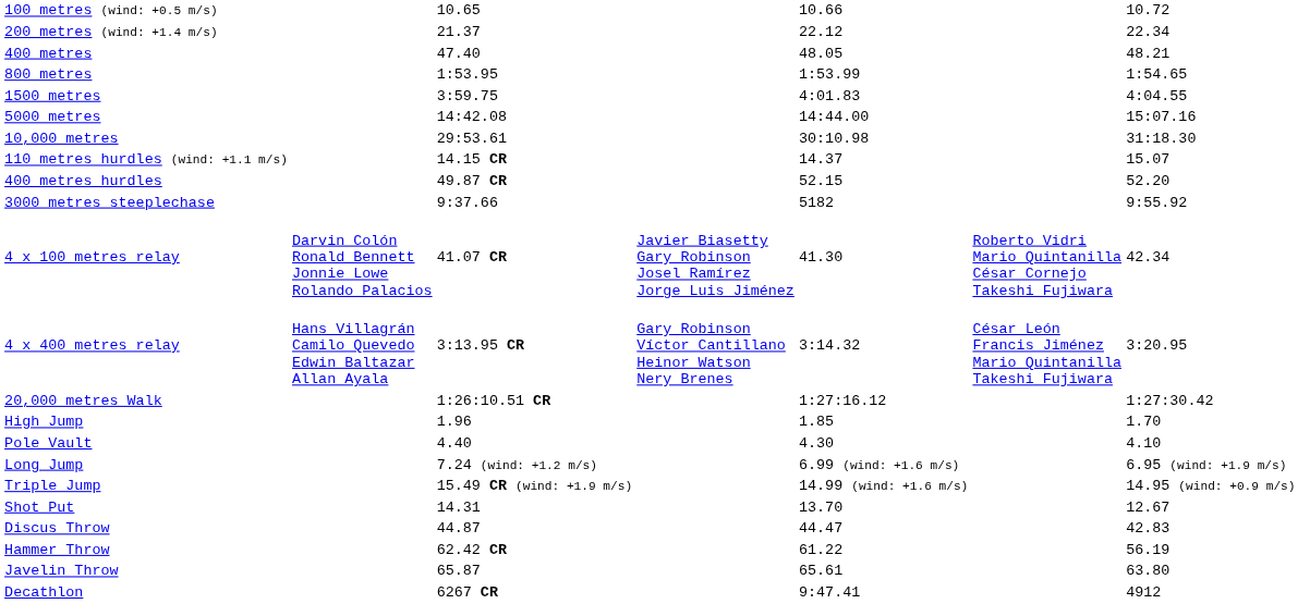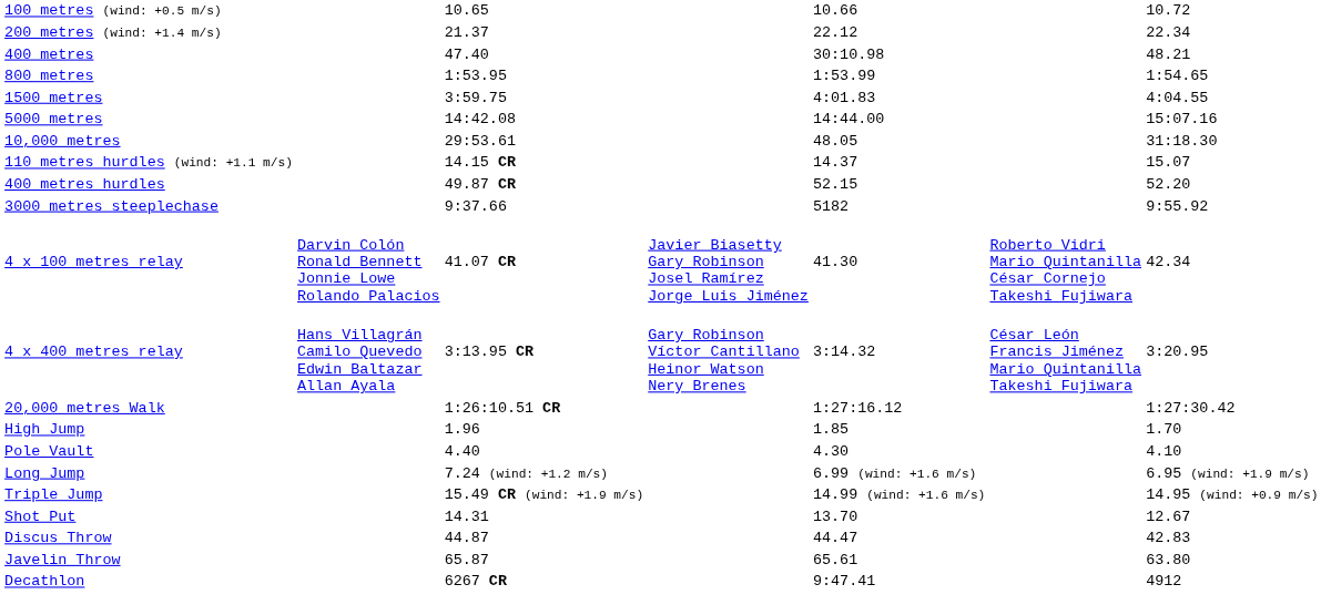 <table>
 <tr>
 <td><a href='#'>100 metres</a> <small>(wind: +0.5 m/s)</small></td>
 <td></td>
 <td>10.65</td>
 <td></td>
 <td>10.66</td>
 <td></td>
 <td>10.72</td>
 </tr>
 <tr>
 <td><a href='#'>200 metres</a> <small>(wind: +1.4 m/s)</small></td>
 <td></td>
 <td>21.37</td>
 <td></td>
 <td>22.12</td>
 <td></td>
 <td>22.34</td>
 </tr>
 <tr>
 <td><a href='#'>400 metres</a></td>
 <td></td>
 <td>47.40</td>
 <td></td>
-<td>48.05</td>
+<td>30:10.98</td>
 <td></td>
 <td>48.21</td>
 </tr>
 <tr>
 <td><a href='#'>800 metres</a></td>
 <td></td>
 <td>1:53.95</td>
 <td></td>
 <td>1:53.99</td>
 <td></td>
 <td>1:54.65</td>
 </tr>
 <tr>
 <td><a href='#'>1500 metres</a></td>
 <td></td>
 <td>3:59.75</td>
 <td></td>
 <td>4:01.83</td>
 <td></td>
 <td>4:04.55</td>
 </tr>
 <tr>
 <td><a href='#'>5000 metres</a></td>
 <td></td>
 <td>14:42.08</td>
 <td></td>
 <td>14:44.00</td>
 <td></td>
 <td>15:07.16</td>
 </tr>
 <tr>
 <td><a href='#'>10,000 metres</a></td>
 <td></td>
 <td>29:53.61</td>
 <td></td>
-<td>30:10.98</td>
+<td>48.05</td>
 <td></td>
 <td>31:18.30</td>
 </tr>
 <tr>
 <td><a href='#'>110 metres hurdles</a> <small>(wind: +1.1 m/s)</small></td>
 <td></td>
 <td>14.15 <strong>CR</strong></td>
 <td></td>
 <td>14.37</td>
 <td></td>
 <td>15.07</td>
 </tr>
 <tr>
 <td><a href='#'>400 metres hurdles</a></td>
 <td></td>
 <td>49.87 <strong>CR</strong></td>
 <td></td>
 <td>52.15</td>
 <td></td>
 <td>52.20</td>
 </tr>
 <tr>
 <td><a href='#'>3000 metres steeplechase</a></td>
 <td></td>
 <td>9:37.66</td>
 <td></td>
 <td>5182</td>
 <td></td>
 <td>9:55.92</td>
 </tr>
 <tr>
 <td><a href='#'>4 x 100 metres relay</a></td>
 <td> <br> <a href='#'>Darvin Colón</a> <br> <a href='#'>Ronald Bennett</a> <br> <a href='#'>Jonnie Lowe</a> <br> <a href='#'>Rolando Palacios</a></td>
 <td>41.07 <strong>CR</strong></td>
 <td> <br> <a href='#'>Javier Biasetty</a> <br> <a href='#'>Gary Robinson</a> <br> <a href='#'>Josel Ramírez</a> <br> <a href='#'>Jorge Luis Jiménez</a></td>
 <td>41.30</td>
 <td> <br> <a href='#'>Roberto Vidri</a> <br> <a href='#'>Mario Quintanilla</a> <br> <a href='#'>César Cornejo</a> <br> <a href='#'>Takeshi Fujiwara</a></td>
 <td>42.34</td>
 </tr>
 <tr>
 <td><a href='#'>4 x 400 metres relay</a></td>
 <td> <br> <a href='#'>Hans Villagrán</a> <br> <a href='#'>Camilo Quevedo</a> <br> <a href='#'>Edwin Baltazar</a> <br> <a href='#'>Allan Ayala</a></td>
 <td>3:13.95 <strong>CR</strong></td>
 <td> <br> <a href='#'>Gary Robinson</a> <br> <a href='#'>Víctor Cantillano</a> <br> <a href='#'>Heinor Watson</a> <br> <a href='#'>Nery Brenes</a></td>
 <td>3:14.32</td>
 <td> <br> <a href='#'>César León</a> <br> <a href='#'>Francis Jiménez</a> <br> <a href='#'>Mario Quintanilla</a> <br> <a href='#'>Takeshi Fujiwara</a></td>
 <td>3:20.95</td>
 </tr>
 <tr>
 <td><a href='#'>20,000 metres Walk</a></td>
 <td></td>
 <td>1:26:10.51 <strong>CR</strong></td>
 <td></td>
 <td>1:27:16.12</td>
 <td></td>
 <td>1:27:30.42</td>
 </tr>
 <tr>
 <td><a href='#'>High Jump</a></td>
 <td></td>
 <td>1.96</td>
 <td></td>
 <td>1.85</td>
 <td></td>
 <td>1.70</td>
 </tr>
 <tr>
 <td><a href='#'>Pole Vault</a></td>
 <td></td>
 <td>4.40</td>
 <td></td>
 <td>4.30</td>
 <td></td>
 <td>4.10</td>
 </tr>
 <tr>
 <td><a href='#'>Long Jump</a></td>
 <td></td>
 <td>7.24 <small>(wind: +1.2 m/s)</small></td>
 <td></td>
 <td>6.99 <small>(wind: +1.6 m/s)</small></td>
 <td></td>
 <td>6.95 <small>(wind: +1.9 m/s)</small></td>
 </tr>
 <tr>
 <td><a href='#'>Triple Jump</a></td>
 <td></td>
 <td>15.49 <strong>CR</strong> <small>(wind: +1.9 m/s)</small></td>
 <td></td>
 <td>14.99 <small>(wind: +1.6 m/s)</small></td>
 <td></td>
 <td>14.95 <small>(wind: +0.9 m/s)</small></td>
 </tr>
 <tr>
 <td><a href='#'>Shot Put</a></td>
 <td></td>
 <td>14.31</td>
 <td></td>
 <td>13.70</td>
 <td></td>
 <td>12.67</td>
 </tr>
 <tr>
 <td><a href='#'>Discus Throw</a></td>
 <td></td>
 <td>44.87</td>
 <td></td>
 <td>44.47</td>
 <td></td>
 <td>42.83</td>
 </tr>
 <tr>
-<td><a href='#'>Hammer Throw</a></td>
-<td></td>
-<td>62.42 <strong>CR</strong></td>
-<td></td>
-<td>61.22</td>
-<td></td>
-<td>56.19</td>
-</tr>
-<tr>
 <td><a href='#'>Javelin Throw</a></td>
 <td></td>
 <td>65.87</td>
 <td></td>
 <td>65.61</td>
 <td></td>
 <td>63.80</td>
 </tr>
 <tr>
 <td><a href='#'>Decathlon</a></td>
 <td></td>
 <td>6267 <strong>CR</strong></td>
 <td></td>
 <td>9:47.41</td>
 <td></td>
 <td>4912</td>
 </tr>
 </table>
